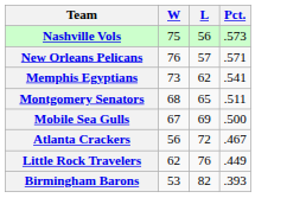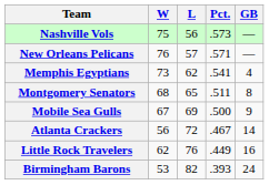 <table class="wikitable sortable plainrowheaders" style="text-align:center;">
 <tr>
 <th scope="col" width="180px">Team</th>
 <th scope="col" width="30px"><a href='#'>W</a></th>
 <th scope="col" width="30px"><a href='#'>L</a></th>
 <th scope="col" width="30px"><a href='#'>Pct.</a></th>
+<th scope="col" width="30px"><a href='#'>GB</a></th>
 </tr>
 <tr style="background-color:#ccffcc">
 <th scope="row" style="text-align:center; background:#ccffcc"><a href='#'>Nashville Vols</a></th>
 <td>75</td>
 <td>56</td>
 <td>.573</td>
+<td>—</td>
 </tr>
 <tr>
 <th scope="row" style="text-align:center"><a href='#'>New Orleans Pelicans</a></th>
 <td>76</td>
 <td>57</td>
 <td>.571</td>
+<td>—</td>
 </tr>
 <tr>
 <th scope="row" style="text-align:center"><a href='#'>Memphis Egyptians</a></th>
 <td>73</td>
 <td>62</td>
 <td>.541</td>
+<td>4</td>
 </tr>
 <tr>
 <th scope="row" style="text-align:center"><a href='#'>Montgomery Senators</a></th>
 <td>68</td>
 <td>65</td>
 <td>.511</td>
+<td>8</td>
 </tr>
 <tr>
 <th scope="row" style="text-align:center"><a href='#'>Mobile Sea Gulls</a></th>
 <td>67</td>
 <td>69</td>
 <td>.500</td>
+<td>9</td>
 </tr>
 <tr>
 <th scope="row" style="text-align:center"><a href='#'>Atlanta Crackers</a></th>
 <td>56</td>
 <td>72</td>
 <td>.467</td>
+<td>14</td>
 </tr>
 <tr>
 <th scope="row" style="text-align:center"><a href='#'>Little Rock Travelers</a></th>
 <td>62</td>
 <td>76</td>
 <td>.449</td>
+<td>16</td>
 </tr>
 <tr>
 <th scope="row" style="text-align:center"><a href='#'>Birmingham Barons</a></th>
 <td>53</td>
 <td>82</td>
 <td>.393</td>
+<td>24</td>
 </tr>
 </table>
